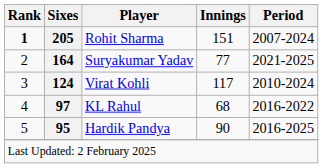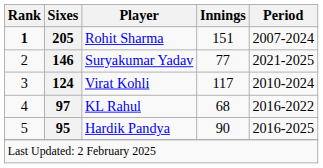 <table class="wikitable sortable">
 <tr>
 <th scope=col>Rank</th>
 <th scope=col>Sixes</th>
 <th scope=col>Player</th>
 <th scope=col>Innings</th>
 <th scope=col>Period</th>
 </tr>
 <tr>
 <td align=center><strong>1</strong></td>
 <th scope=row style=text-align:center;>205</th>
 <td><a href='#'>Rohit Sharma</a></td>
 <td align=center>151</td>
 <td>2007-2024</td>
 </tr>
 <tr>
 <td align=center>2</td>
-<th scope=row style=text-align:center;>164</th>
+<th scope=row style=text-align:center;>146</th>
 <td><a href='#'>Suryakumar Yadav</a></td>
 <td align=center>77</td>
 <td>2021-2025</td>
 </tr>
 <tr>
 <td align=center>3</td>
 <th scope=row style=text-align:center;>124</th>
 <td><a href='#'>Virat Kohli</a></td>
 <td align=center>117</td>
 <td>2010-2024</td>
 </tr>
 <tr>
 <td align=center>4</td>
 <th scope=row style=text-align:center;>97</th>
 <td><a href='#'>KL Rahul</a></td>
 <td align=center>68</td>
 <td>2016-2022</td>
 </tr>
 <tr>
 <td align=center>5</td>
 <th scope=row style=text-align:center;>95</th>
 <td><a href='#'>Hardik Pandya</a></td>
 <td align=center>90</td>
 <td>2016-2025</td>
 </tr>
 <tr>
 </tr>
 <tr class=sortbottom>
 <td colspan=6><small>Last Updated: 2 February 2025</small></td>
 </tr>
 </table>
